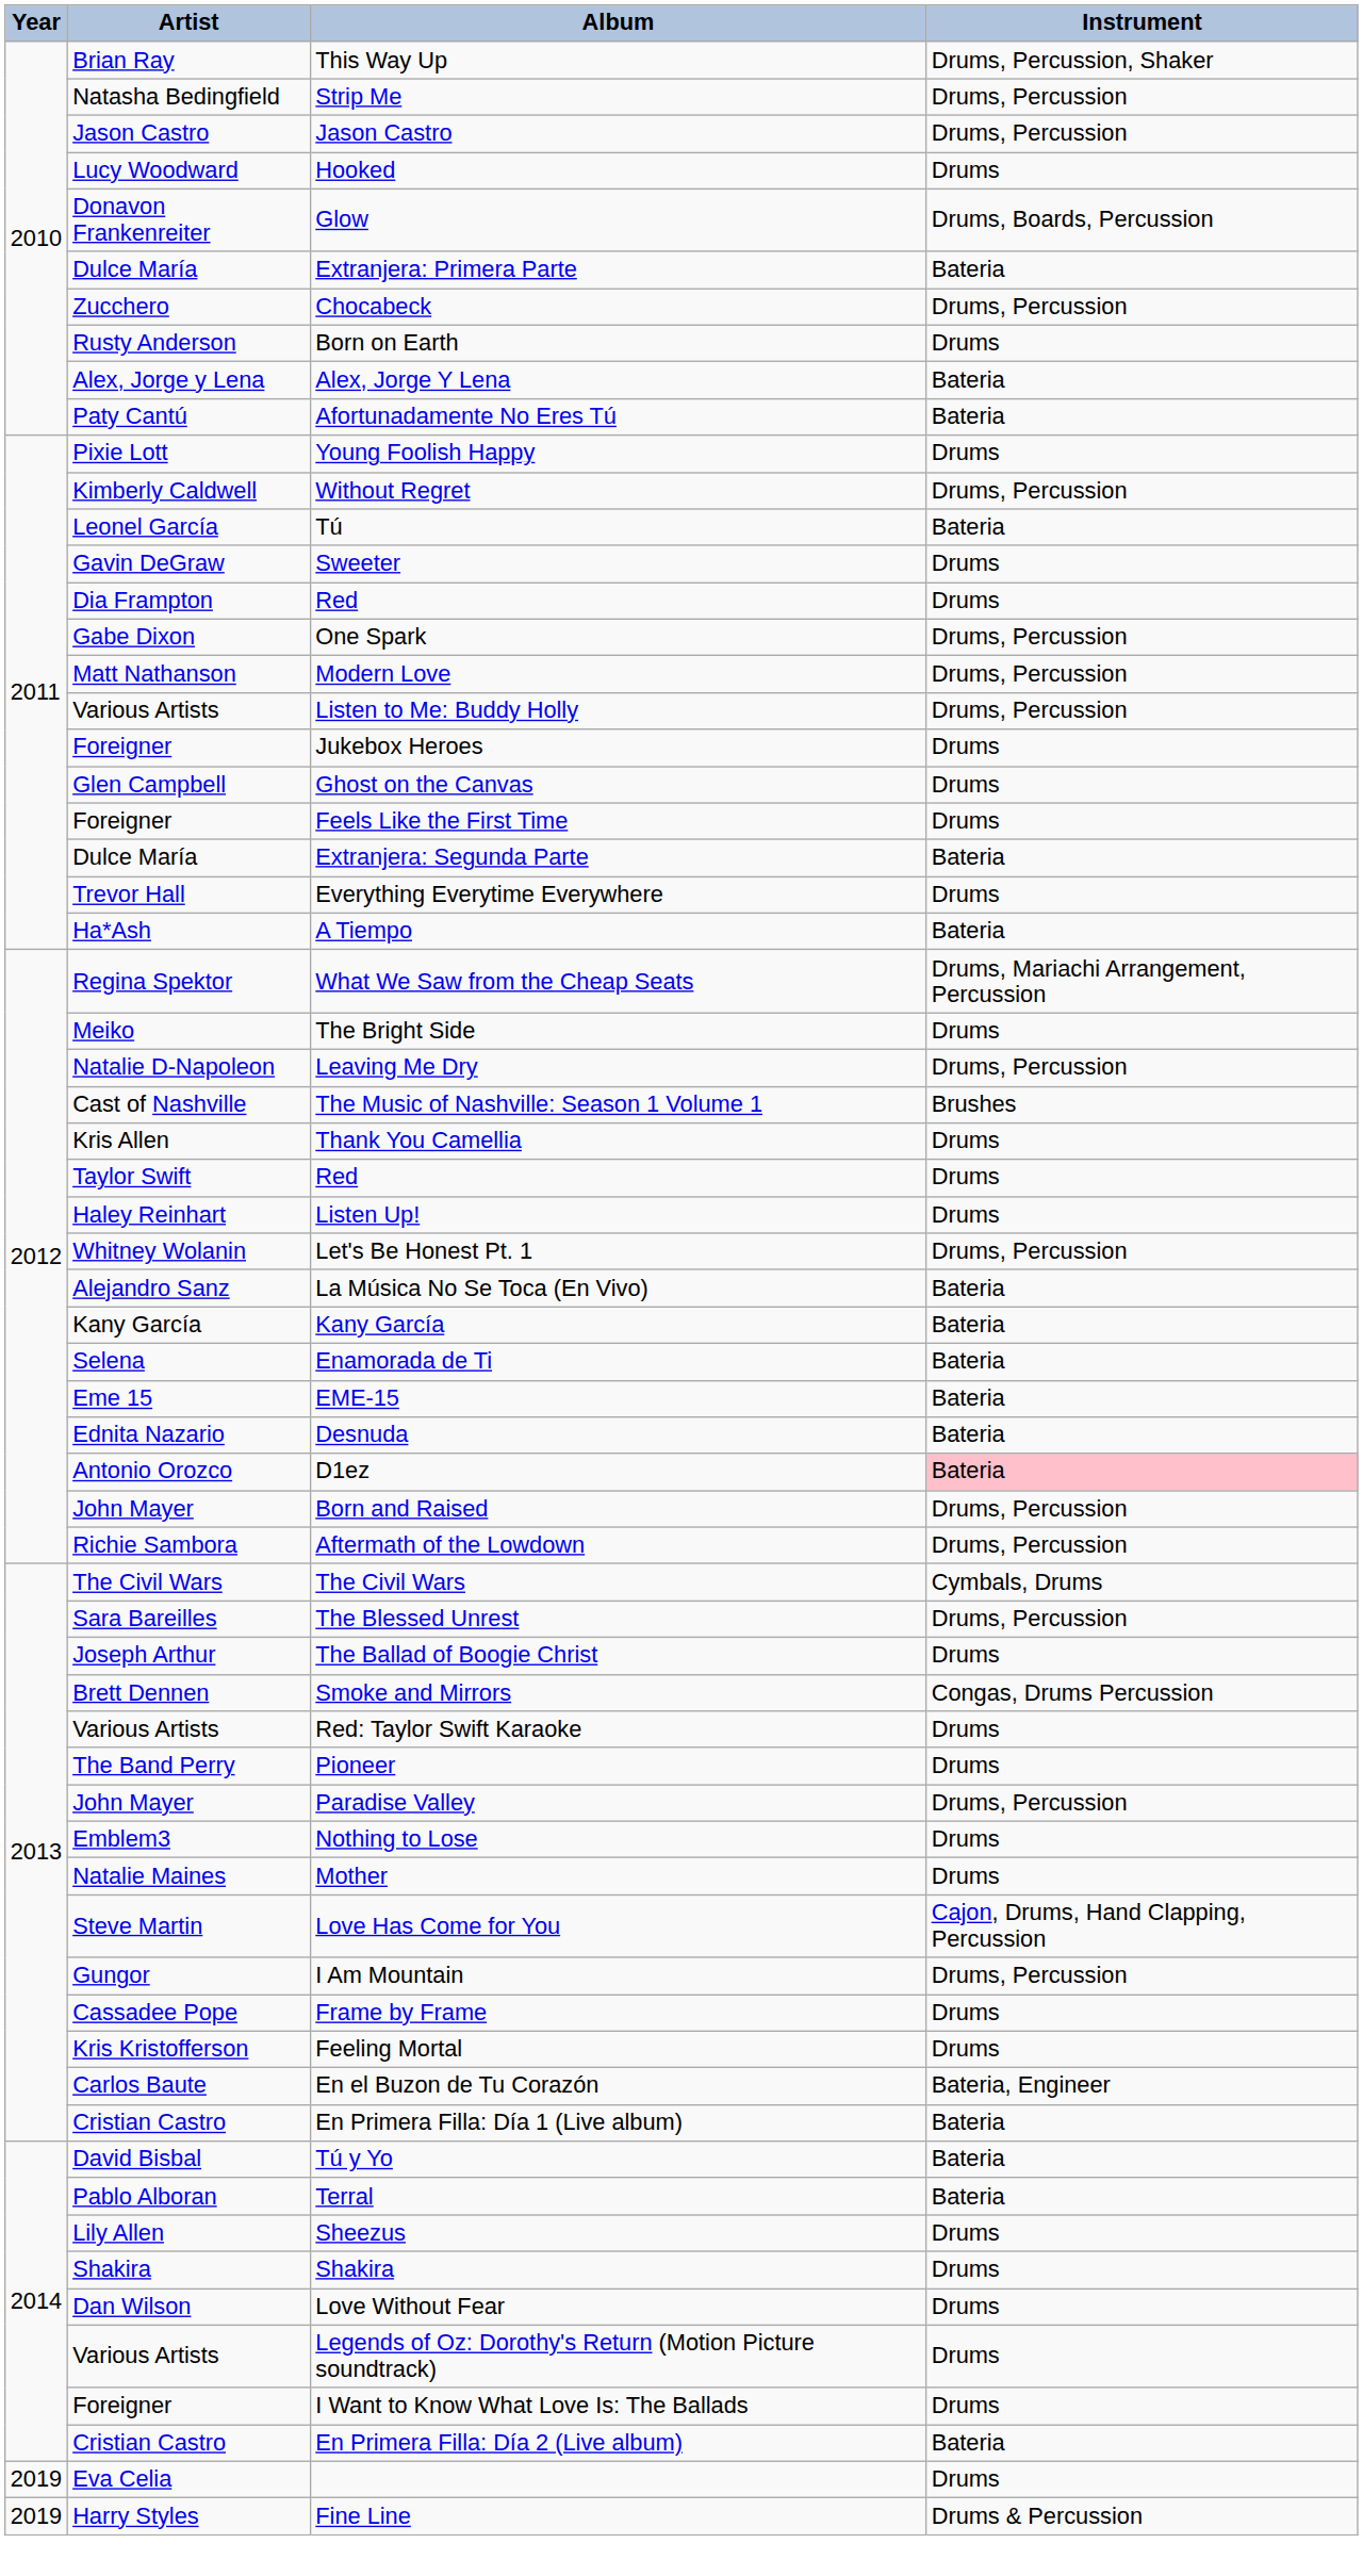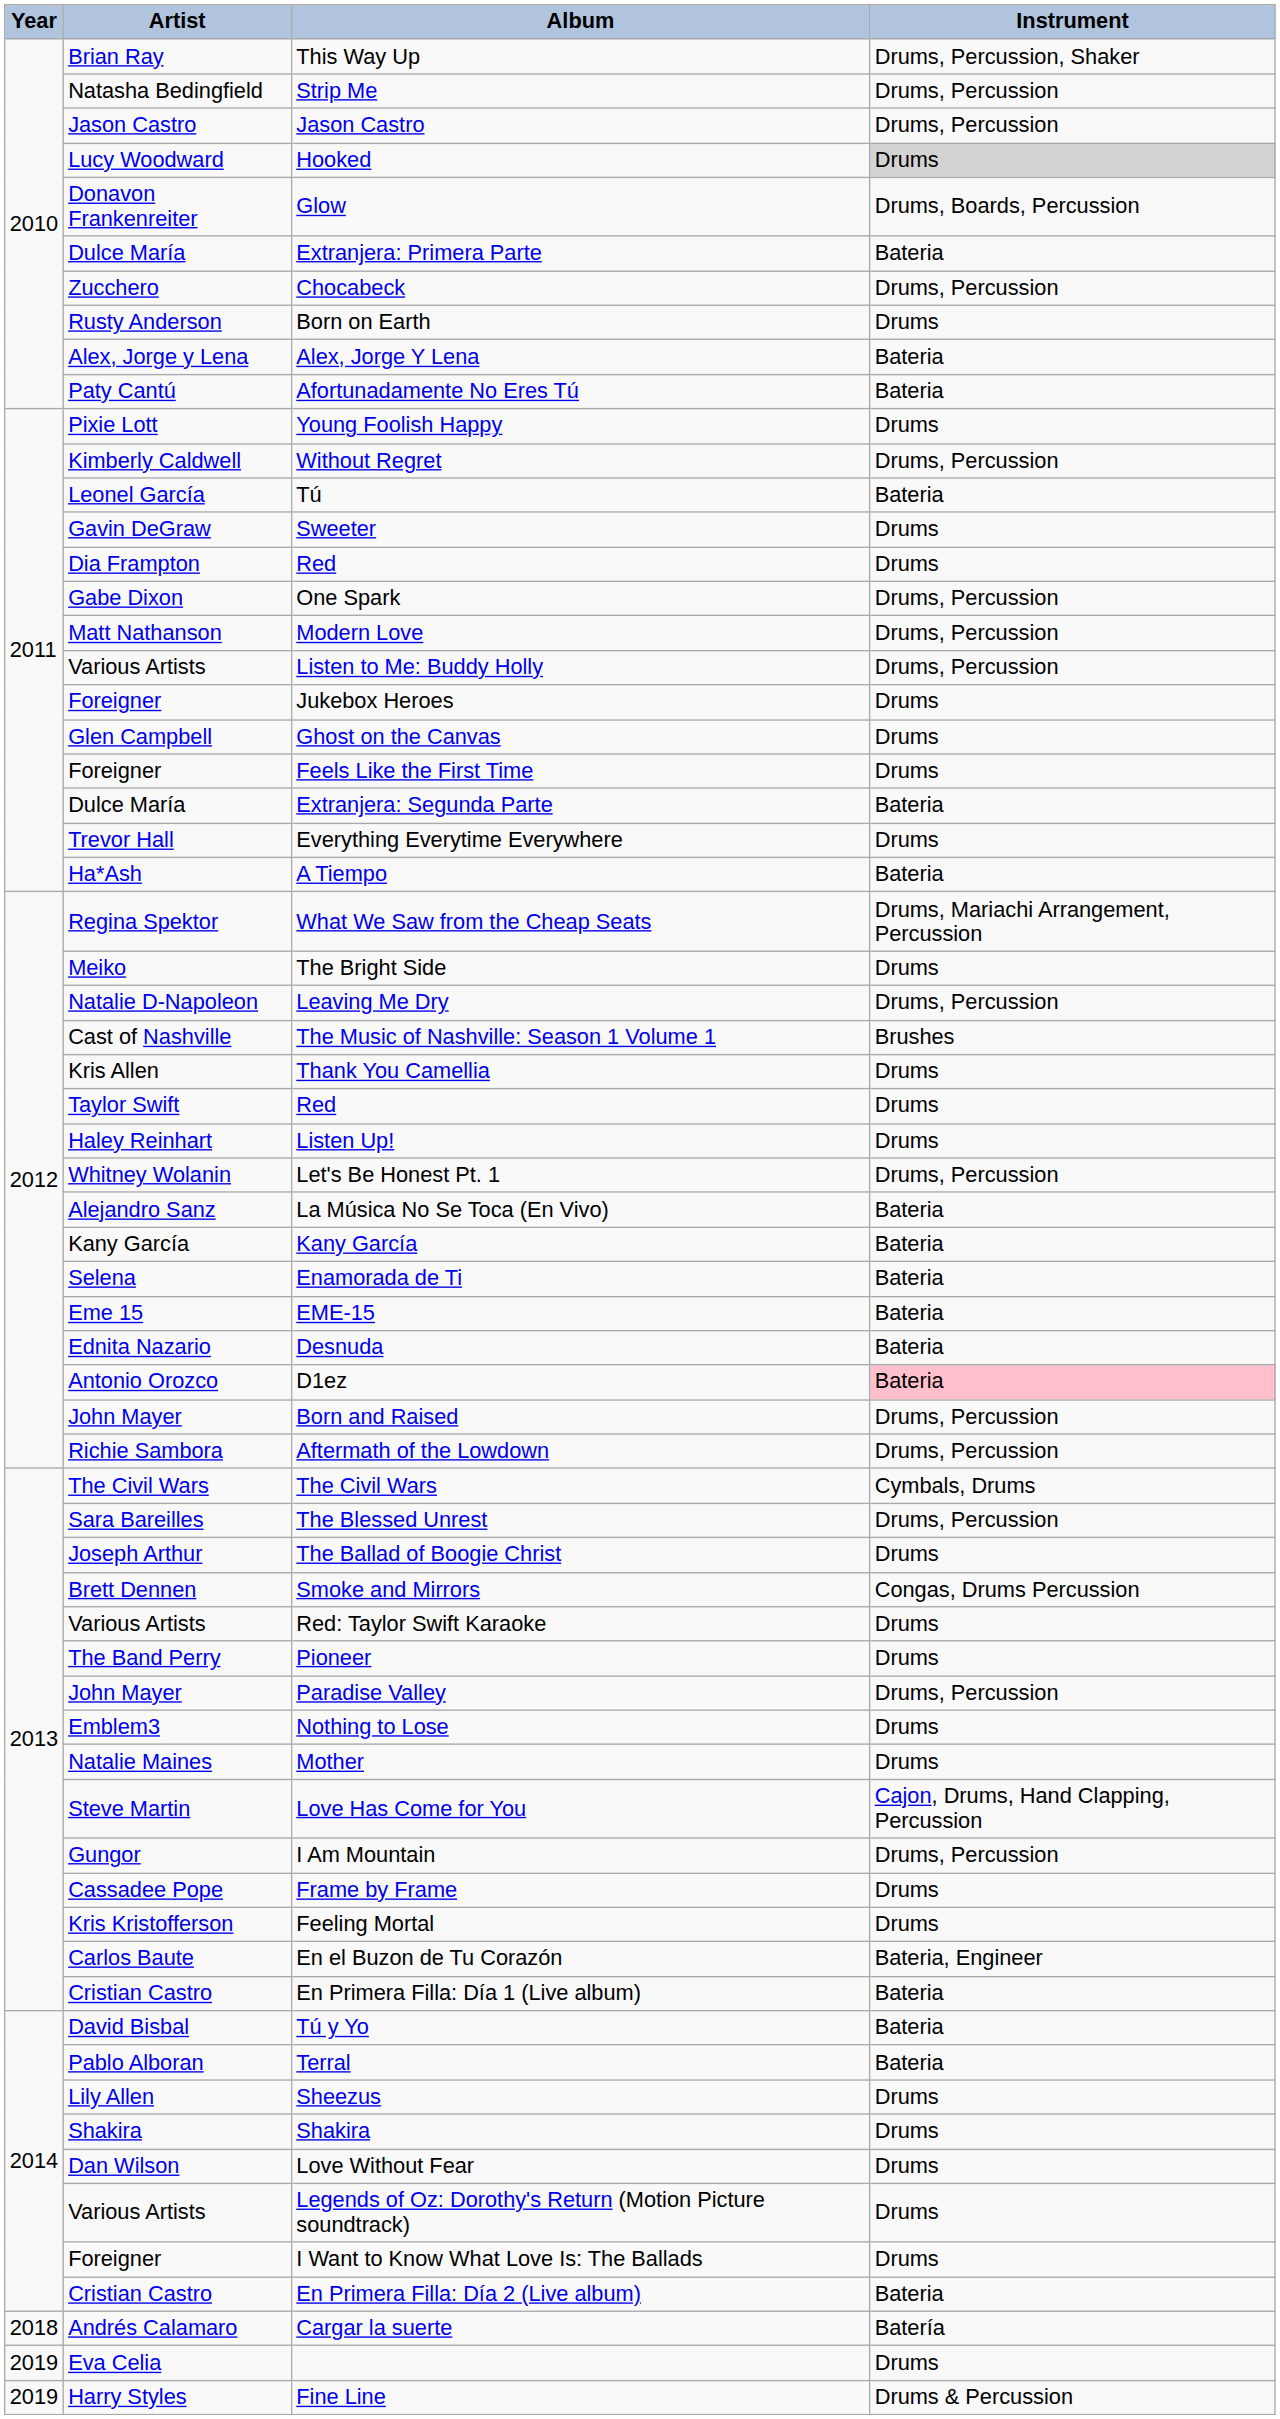 <table class="wikitable" width="74%" style="font-size: 100%;">
 <tr>
 <th style="background:#B0C4DE;">Year</th>
 <th style="background:#B0C4DE;">Artist</th>
 <th style="background:#B0C4DE;">Album</th>
 <th style="background:#B0C4DE;">Instrument</th>
 </tr>
 <tr>
 <td rowspan="10">2010</td>
 <td><a href='#'>Brian Ray</a></td>
 <td>This Way Up</td>
 <td>Drums, Percussion, Shaker</td>
 </tr>
 <tr>
 <td>Natasha Bedingfield</td>
 <td><a href='#'>Strip Me</a></td>
 <td>Drums, Percussion</td>
 </tr>
 <tr>
 <td><a href='#'>Jason Castro</a></td>
 <td><a href='#'>Jason Castro</a></td>
 <td>Drums, Percussion</td>
 </tr>
 <tr>
 <td><a href='#'>Lucy Woodward</a></td>
 <td><a href='#'>Hooked</a></td>
-<td>Drums</td>
+<td style="background: lightgrey;">Drums</td>
 </tr>
 <tr>
 <td><a href='#'>Donavon Frankenreiter</a></td>
 <td><a href='#'>Glow</a></td>
 <td>Drums, Boards, Percussion</td>
 </tr>
 <tr>
 <td><a href='#'>Dulce María</a></td>
 <td><a href='#'>Extranjera: Primera Parte</a></td>
 <td>Bateria</td>
 </tr>
 <tr>
 <td><a href='#'>Zucchero</a></td>
 <td><a href='#'>Chocabeck</a></td>
 <td>Drums, Percussion</td>
 </tr>
 <tr>
 <td><a href='#'>Rusty Anderson</a></td>
 <td>Born on Earth</td>
 <td>Drums</td>
 </tr>
 <tr>
 <td><a href='#'>Alex, Jorge y Lena</a></td>
 <td><a href='#'>Alex, Jorge Y Lena</a></td>
 <td>Bateria</td>
 </tr>
 <tr>
 <td><a href='#'>Paty Cantú</a></td>
 <td><a href='#'>Afortunadamente No Eres Tú</a></td>
 <td>Bateria</td>
 </tr>
 <tr>
 <td rowspan="14">2011</td>
 <td><a href='#'>Pixie Lott</a></td>
 <td><a href='#'>Young Foolish Happy</a></td>
 <td>Drums</td>
 </tr>
 <tr>
 <td><a href='#'>Kimberly Caldwell</a></td>
 <td><a href='#'>Without Regret</a></td>
 <td>Drums, Percussion</td>
 </tr>
 <tr>
 <td><a href='#'>Leonel García</a></td>
 <td>Tú</td>
 <td>Bateria</td>
 </tr>
 <tr>
 <td><a href='#'>Gavin DeGraw</a></td>
 <td><a href='#'>Sweeter</a></td>
 <td>Drums</td>
 </tr>
 <tr>
 <td><a href='#'>Dia Frampton</a></td>
 <td><a href='#'>Red</a></td>
 <td>Drums</td>
 </tr>
 <tr>
 <td><a href='#'>Gabe Dixon</a></td>
 <td>One Spark</td>
 <td>Drums, Percussion</td>
 </tr>
 <tr>
 <td><a href='#'>Matt Nathanson</a></td>
 <td><a href='#'>Modern Love</a></td>
 <td>Drums, Percussion</td>
 </tr>
 <tr>
 <td>Various Artists</td>
 <td><a href='#'>Listen to Me: Buddy Holly</a></td>
 <td>Drums, Percussion</td>
 </tr>
 <tr>
 <td><a href='#'>Foreigner</a></td>
 <td>Jukebox Heroes</td>
 <td>Drums</td>
 </tr>
 <tr>
 <td><a href='#'>Glen Campbell</a></td>
 <td><a href='#'>Ghost on the Canvas</a></td>
 <td>Drums</td>
 </tr>
 <tr>
 <td>Foreigner</td>
 <td><a href='#'>Feels Like the First Time</a></td>
 <td>Drums</td>
 </tr>
 <tr>
 <td>Dulce María</td>
 <td><a href='#'>Extranjera: Segunda Parte</a></td>
 <td>Bateria</td>
 </tr>
 <tr>
 <td><a href='#'>Trevor Hall</a></td>
 <td>Everything Everytime Everywhere</td>
 <td>Drums</td>
 </tr>
 <tr>
 <td><a href='#'>Ha*Ash</a></td>
 <td><a href='#'>A Tiempo</a></td>
 <td>Bateria</td>
 </tr>
 <tr>
 <td rowspan="16">2012</td>
 <td><a href='#'>Regina Spektor</a></td>
 <td><a href='#'>What We Saw from the Cheap Seats</a></td>
 <td>Drums, Mariachi Arrangement, Percussion</td>
 </tr>
 <tr>
 <td><a href='#'>Meiko</a></td>
 <td>The Bright Side</td>
 <td>Drums</td>
 </tr>
 <tr>
 <td><a href='#'>Natalie D-Napoleon</a></td>
 <td><a href='#'>Leaving Me Dry</a></td>
 <td>Drums, Percussion</td>
 </tr>
 <tr>
 <td>Cast of <a href='#'>Nashville</a></td>
 <td><a href='#'>The Music of Nashville: Season 1 Volume 1</a></td>
 <td>Brushes</td>
 </tr>
 <tr>
 <td>Kris Allen</td>
 <td><a href='#'>Thank You Camellia</a></td>
 <td>Drums</td>
 </tr>
 <tr>
 <td><a href='#'>Taylor Swift</a></td>
 <td><a href='#'>Red</a></td>
 <td>Drums</td>
 </tr>
 <tr>
 <td><a href='#'>Haley Reinhart</a></td>
 <td><a href='#'>Listen Up!</a></td>
 <td>Drums</td>
 </tr>
 <tr>
 <td><a href='#'>Whitney Wolanin</a></td>
 <td>Let's Be Honest Pt. 1</td>
 <td>Drums, Percussion</td>
 </tr>
 <tr>
 <td><a href='#'>Alejandro Sanz</a></td>
 <td>La Música No Se Toca (En Vivo)</td>
 <td>Bateria</td>
 </tr>
 <tr>
 <td>Kany García</td>
 <td><a href='#'>Kany García</a></td>
 <td>Bateria</td>
 </tr>
 <tr>
 <td><a href='#'>Selena</a></td>
 <td><a href='#'>Enamorada de Ti</a></td>
 <td>Bateria</td>
 </tr>
 <tr>
 <td><a href='#'>Eme 15</a></td>
 <td><a href='#'>EME-15</a></td>
 <td>Bateria</td>
 </tr>
 <tr>
 <td><a href='#'>Ednita Nazario</a></td>
 <td><a href='#'>Desnuda</a></td>
 <td>Bateria</td>
 </tr>
 <tr>
 <td><a href='#'>Antonio Orozco</a></td>
 <td>D1ez</td>
 <td style="background: pink;">Bateria</td>
 </tr>
 <tr>
 <td><a href='#'>John Mayer</a></td>
 <td><a href='#'>Born and Raised</a></td>
 <td>Drums, Percussion</td>
 </tr>
 <tr>
 <td><a href='#'>Richie Sambora</a></td>
 <td><a href='#'>Aftermath of the Lowdown</a></td>
 <td>Drums, Percussion</td>
 </tr>
 <tr>
 <td rowspan="15">2013</td>
 <td><a href='#'>The Civil Wars</a></td>
 <td><a href='#'>The Civil Wars</a></td>
 <td>Cymbals, Drums</td>
 </tr>
 <tr>
 <td><a href='#'>Sara Bareilles</a></td>
 <td><a href='#'>The Blessed Unrest</a></td>
 <td>Drums, Percussion</td>
 </tr>
 <tr>
 <td><a href='#'>Joseph Arthur</a></td>
 <td><a href='#'>The Ballad of Boogie Christ</a></td>
 <td>Drums</td>
 </tr>
 <tr>
 <td><a href='#'>Brett Dennen</a></td>
 <td><a href='#'>Smoke and Mirrors</a></td>
 <td>Congas, Drums Percussion</td>
 </tr>
 <tr>
 <td>Various Artists</td>
 <td>Red: Taylor Swift Karaoke</td>
 <td>Drums</td>
 </tr>
 <tr>
 <td><a href='#'>The Band Perry</a></td>
 <td><a href='#'>Pioneer</a></td>
 <td>Drums</td>
 </tr>
 <tr>
 <td><a href='#'>John Mayer</a></td>
 <td><a href='#'>Paradise Valley</a></td>
 <td>Drums, Percussion</td>
 </tr>
 <tr>
 <td><a href='#'>Emblem3</a></td>
 <td><a href='#'>Nothing to Lose</a></td>
 <td>Drums</td>
 </tr>
 <tr>
 <td><a href='#'>Natalie Maines</a></td>
 <td><a href='#'>Mother</a></td>
 <td>Drums</td>
 </tr>
 <tr>
 <td><a href='#'>Steve Martin</a></td>
 <td><a href='#'>Love Has Come for You</a></td>
 <td><a href='#'>Cajon</a>, Drums, Hand Clapping, Percussion</td>
 </tr>
 <tr>
 <td><a href='#'>Gungor</a></td>
 <td>I Am Mountain</td>
 <td>Drums, Percussion</td>
 </tr>
 <tr>
 <td><a href='#'>Cassadee Pope</a></td>
 <td><a href='#'>Frame by Frame</a></td>
 <td>Drums</td>
 </tr>
 <tr>
 <td><a href='#'>Kris Kristofferson</a></td>
 <td>Feeling Mortal</td>
 <td>Drums</td>
 </tr>
 <tr>
 <td><a href='#'>Carlos Baute</a></td>
 <td>En el Buzon de Tu Corazón</td>
 <td>Bateria, Engineer</td>
 </tr>
 <tr>
 <td><a href='#'>Cristian Castro</a></td>
 <td>En Primera Filla: Día 1 (Live album)</td>
 <td>Bateria</td>
 </tr>
 <tr>
 <td rowspan="8">2014</td>
 <td><a href='#'>David Bisbal</a></td>
 <td><a href='#'>Tú y Yo</a></td>
 <td>Bateria</td>
 </tr>
 <tr>
 <td><a href='#'>Pablo Alboran</a></td>
 <td><a href='#'>Terral</a></td>
 <td>Bateria</td>
 </tr>
 <tr>
 <td><a href='#'>Lily Allen</a></td>
 <td><a href='#'>Sheezus</a></td>
 <td>Drums</td>
 </tr>
 <tr>
 <td><a href='#'>Shakira</a></td>
 <td><a href='#'>Shakira</a></td>
 <td>Drums</td>
 </tr>
 <tr>
 <td><a href='#'>Dan Wilson</a></td>
 <td>Love Without Fear</td>
 <td>Drums</td>
 </tr>
 <tr>
 <td>Various Artists</td>
 <td><a href='#'>Legends of Oz: Dorothy's Return</a> (Motion Picture soundtrack)</td>
 <td>Drums</td>
 </tr>
 <tr>
 <td>Foreigner</td>
 <td>I Want to Know What Love Is: The Ballads</td>
 <td>Drums</td>
 </tr>
 <tr>
 <td><a href='#'>Cristian Castro</a></td>
 <td><a href='#'>En Primera Filla: Día 2 (Live album)</a></td>
 <td>Bateria</td>
 </tr>
 <tr>
+<td>2018</td>
+<td><a href='#'>Andrés Calamaro</a></td>
+<td><a href='#'>Cargar la suerte</a></td>
+<td>Batería</td>
+</tr>
+<tr>
 <td>2019</td>
 <td><a href='#'>Eva Celia</a></td>
 <td><em></em></td>
 <td>Drums</td>
 </tr>
 <tr>
 <td>2019</td>
 <td><a href='#'>Harry Styles</a></td>
 <td><a href='#'>Fine Line</a></td>
 <td>Drums & Percussion</td>
 </tr>
 </table>
